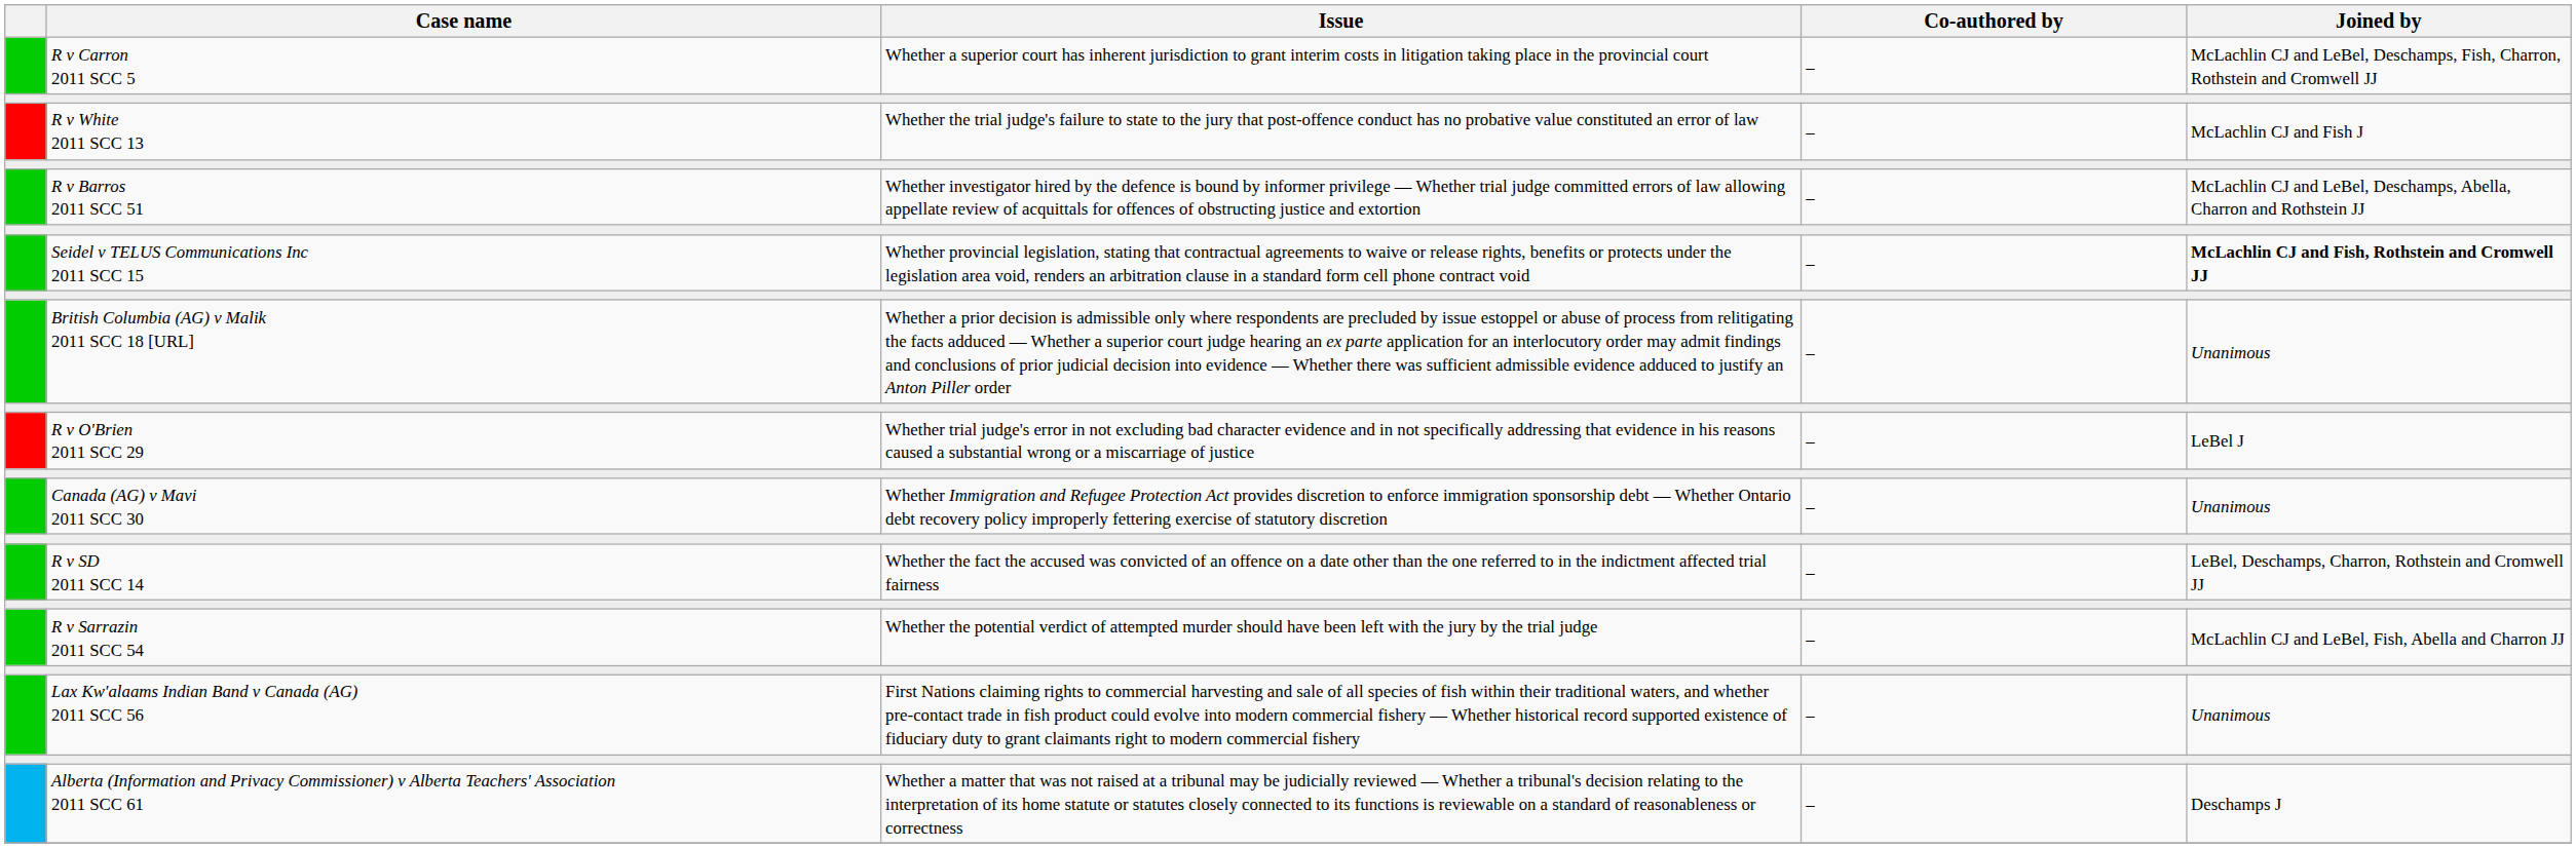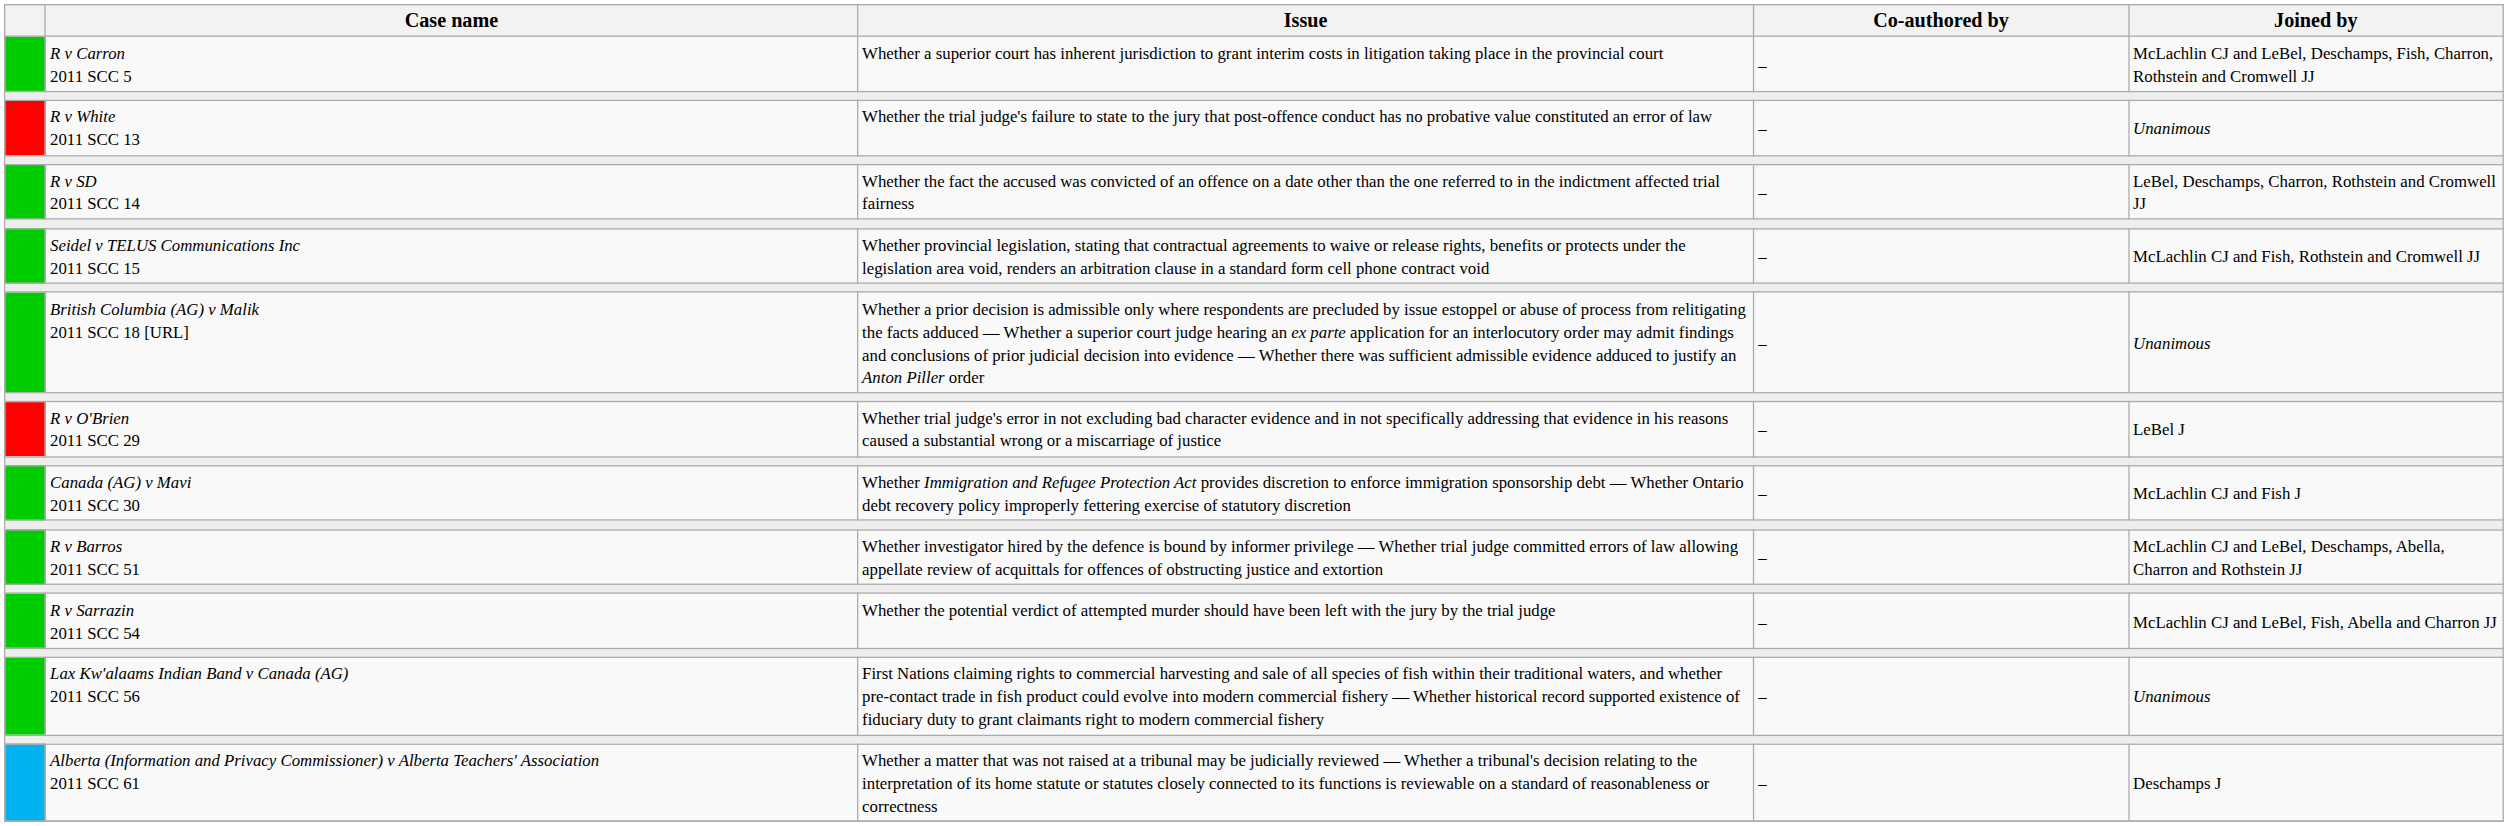 <table class="wikitable" width=100%>
 <tr bgcolor="#CCCCCC">
 <th width=25px></th>
 <th width=32.5%>Case name</th>
 <th>Issue</th>
 <th width=15%>Co-authored by</th>
 <th width=15%>Joined by</th>
 </tr>
 <tr>
 <td bgcolor="00cd00"></td>
 <td align=left valign=top><small><em>R v Carron</em><br> 2011 SCC 5 </small></td>
 <td valign=top><small> Whether a superior court has inherent jurisdiction to grant interim costs in litigation taking place in the provincial court</small></td>
 <td><small> –</small></td>
 <td><small>  McLachlin CJ and LeBel, Deschamps, Fish, Charron, Rothstein and Cromwell JJ</small></td>
 </tr>
 <tr>
 <td bgcolor=#EEEEEE colspan=5 valign=top><small></small></td>
 </tr>
 <tr>
 <td bgcolor="red"></td>
 <td align=left valign=top><small><em>R v White</em><br> 2011 SCC 13 </small></td>
 <td valign=top><small> Whether the trial judge's failure to state to the jury that post-offence conduct has no probative value constituted an error of law</small></td>
 <td><small> –</small></td>
-<td><small> McLachlin CJ and Fish J</small></td>
+<td><small> <em>Unanimous</em></small></td>
 </tr>
 <tr>
 <td bgcolor=#EEEEEE colspan=5 valign=top><small></small></td>
 </tr>
 <tr>
 <td bgcolor="00cd00"></td>
-<td align=left valign=top><small><em>R v Barros</em><br> 2011 SCC 51 </small></td>
-<td valign=top><small> Whether investigator hired by the defence is bound by informer privilege — Whether trial judge committed errors of law allowing appellate review of acquittals for offences of obstructing justice and extortion</small></td>
+<td align=left valign=top><small><em>R v SD</em><br> 2011 SCC 14 </small></td>
+<td valign=top><small>Whether the fact the accused was convicted of an offence on a date other than the one referred to in the indictment affected trial fairness</small></td>
 <td><small> –</small></td>
-<td><small> McLachlin CJ and LeBel, Deschamps, Abella, Charron and Rothstein JJ</small></td>
+<td><small> LeBel, Deschamps, Charron, Rothstein and Cromwell JJ</small></td>
 </tr>
 <tr>
 <td bgcolor=#EEEEEE colspan=5 valign=top><small></small></td>
 </tr>
 <tr>
 <td bgcolor="00cd00"></td>
 <td align=left valign=top><small><em>Seidel v TELUS Communications Inc</em><br> 2011 SCC 15 </small></td>
 <td valign=top><small> Whether provincial legislation, stating that contractual agreements to waive or release rights, benefits or protects under the legislation area void, renders an arbitration clause in a standard form cell phone contract void</small></td>
 <td><small> –</small></td>
-<td><strong><small> McLachlin CJ and Fish, Rothstein and Cromwell JJ</small></strong></td>
+<td><small> McLachlin CJ and Fish, Rothstein and Cromwell JJ</small></td>
 </tr>
 <tr>
 <td bgcolor=#EEEEEE colspan=5 valign=top><small></small></td>
 </tr>
 <tr>
 <td bgcolor="00cd00"></td>
 <td align=left valign=top><small><em>British Columbia (AG) v Malik</em><br> 2011 SCC 18 [URL]</small></td>
 <td valign=top><small> Whether a prior decision is admissible only where respondents are precluded by issue estoppel or abuse of process from relitigating the facts adduced — Whether a superior court judge hearing an <em>ex parte</em> application for an interlocutory order may admit findings and conclusions of prior judicial decision into evidence — Whether there was sufficient admissible evidence adduced to justify an <em>Anton Piller</em> order</small></td>
 <td><small> –</small></td>
 <td><small> <em>Unanimous</em></small></td>
 </tr>
 <tr>
 <td bgcolor=#EEEEEE colspan=5 valign=top><small></small></td>
 </tr>
 <tr>
 <td bgcolor="red"></td>
 <td align=left valign=top><small><em>R v O'Brien</em><br> 2011 SCC 29 </small></td>
 <td valign=top><small> Whether trial judge's error in not excluding bad character evidence and in not specifically addressing that evidence in his reasons caused a substantial wrong or a miscarriage of justice</small></td>
 <td><small> –</small></td>
 <td><small> LeBel J</small></td>
 </tr>
 <tr>
 <td bgcolor=#EEEEEE colspan=5 valign=top><small></small></td>
 </tr>
 <tr>
 <td bgcolor="00cd00"></td>
 <td align=left valign=top><small><em>Canada (AG) v Mavi</em><br> 2011 SCC 30 </small></td>
 <td valign=top><small> Whether <em>Immigration and Refugee Protection Act</em> provides discretion to enforce immigration sponsorship debt — Whether Ontario debt recovery policy improperly fettering exercise of statutory discretion</small></td>
 <td><small> –</small></td>
-<td><small> <em>Unanimous</em></small></td>
+<td><small> McLachlin CJ and Fish J</small></td>
 </tr>
 <tr>
 <td bgcolor=#EEEEEE colspan=5 valign=top><small></small></td>
 </tr>
 <tr>
 <td bgcolor="00cd00"></td>
-<td align=left valign=top><small><em>R v SD</em><br> 2011 SCC 14 </small></td>
-<td valign=top><small>Whether the fact the accused was convicted of an offence on a date other than the one referred to in the indictment affected trial fairness</small></td>
+<td align=left valign=top><small><em>R v Barros</em><br> 2011 SCC 51 </small></td>
+<td valign=top><small> Whether investigator hired by the defence is bound by informer privilege — Whether trial judge committed errors of law allowing appellate review of acquittals for offences of obstructing justice and extortion</small></td>
 <td><small> –</small></td>
-<td><small> LeBel, Deschamps, Charron, Rothstein and Cromwell JJ</small></td>
+<td><small> McLachlin CJ and LeBel, Deschamps, Abella, Charron and Rothstein JJ</small></td>
 </tr>
 <tr>
 <td bgcolor=#EEEEEE colspan=5 valign=top><small></small></td>
 </tr>
 <tr>
 <td bgcolor="00cd00"></td>
 <td align=left valign=top><small><em>R v Sarrazin</em><br> 2011 SCC 54 </small></td>
 <td valign=top><small> Whether the potential verdict of attempted murder should have been left with the jury by the trial judge</small></td>
 <td><small> –</small></td>
 <td><small> McLachlin CJ and LeBel, Fish, Abella and Charron JJ</small></td>
 </tr>
 <tr>
 <td bgcolor=#EEEEEE colspan=5 valign=top><small></small></td>
 </tr>
 <tr>
 <td bgcolor="00cd00"></td>
 <td align=left valign=top><small><em>Lax Kw'alaams Indian Band v Canada (AG)</em><br> 2011 SCC 56 </small></td>
 <td valign=top><small> First Nations claiming rights to commercial harvesting and sale of all species of fish within their traditional waters, and whether pre-contact trade in fish product could evolve into modern commercial fishery — Whether historical record supported existence of fiduciary duty to grant claimants right to modern commercial fishery</small></td>
 <td><small> –</small></td>
 <td><small> <em>Unanimous</em></small></td>
 </tr>
 <tr>
 <td bgcolor=#EEEEEE colspan=5 valign=top><small></small></td>
 </tr>
 <tr>
 <td bgcolor="00B2EE"></td>
 <td align=left valign=top><small><em>Alberta (Information and Privacy Commissioner) v Alberta Teachers' Association</em><br> 2011 SCC 61 </small></td>
 <td valign=top><small> Whether a matter that was not raised at a tribunal may be judicially reviewed — Whether a tribunal's decision relating to the interpretation of its home statute or statutes closely connected to its functions is reviewable on a standard of reasonableness or correctness</small></td>
 <td><small> –</small></td>
 <td><small> Deschamps J</small></td>
 </tr>
 <tr>
 </tr>
 </table>
